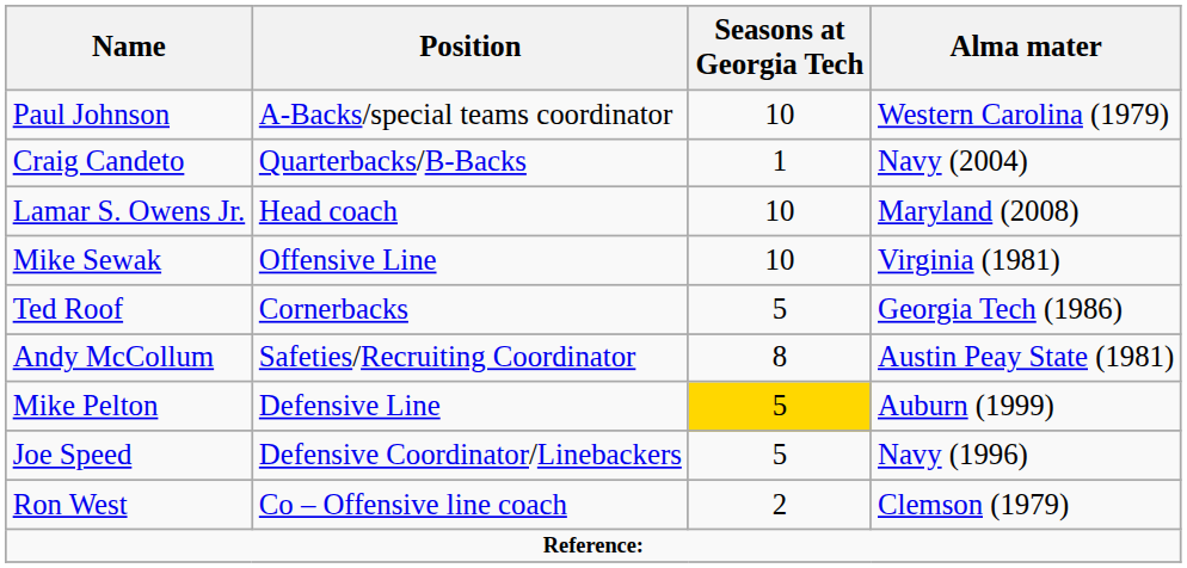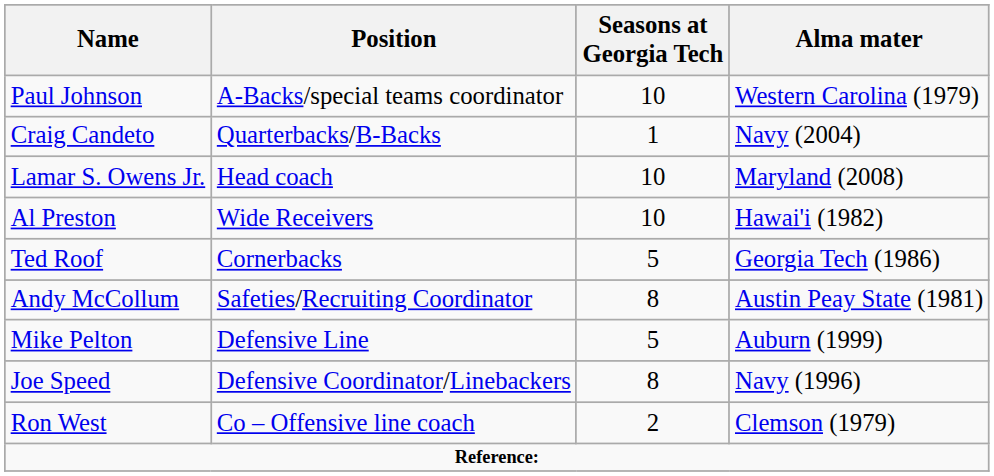 <table class="wikitable" border="1" style="font-size:90%;">
 <tr>
 <th>Name</th>
 <th>Position</th>
 <th>Seasons at<br>Georgia Tech</th>
 <th>Alma mater</th>
 </tr>
 <tr>
 <td><a href='#'>Paul Johnson</a></td>
 <td><a href='#'>A-Backs</a>/special teams coordinator</td>
 <td align=center>10</td>
 <td><a href='#'>Western Carolina</a> (1979)</td>
 </tr>
 <tr>
 <td><a href='#'>Craig Candeto</a></td>
 <td><a href='#'>Quarterbacks</a>/<a href='#'>B-Backs</a></td>
 <td align=center>1</td>
 <td><a href='#'>Navy</a> (2004)</td>
 </tr>
 <tr>
 <td><a href='#'>Lamar S. Owens Jr.</a></td>
 <td><a href='#'>Head coach</a></td>
 <td align=center>10</td>
 <td><a href='#'>Maryland</a> (2008)</td>
 </tr>
 <tr>
-<td><a href='#'>Mike Sewak</a></td>
-<td><a href='#'>Offensive Line</a></td>
+<td><a href='#'>Al Preston</a></td>
+<td><a href='#'>Wide Receivers</a></td>
 <td align=center>10</td>
-<td><a href='#'>Virginia</a> (1981)</td>
+<td><a href='#'>Hawai'i</a> (1982)</td>
 </tr>
 <tr>
 <td><a href='#'>Ted Roof</a></td>
 <td><a href='#'>Cornerbacks</a></td>
 <td align=center>5</td>
 <td><a href='#'>Georgia Tech</a> (1986)</td>
 </tr>
 <tr>
 <td><a href='#'>Andy McCollum</a></td>
 <td><a href='#'>Safeties</a>/<a href='#'>Recruiting Coordinator</a></td>
 <td align=center>8</td>
 <td><a href='#'>Austin Peay State</a> (1981)</td>
 </tr>
 <tr>
 <td><a href='#'>Mike Pelton</a></td>
 <td><a href='#'>Defensive Line</a></td>
-<td align=center style="background: gold;">5</td>
+<td align=center>5</td>
 <td><a href='#'>Auburn</a> (1999)</td>
 </tr>
 <tr>
 <td><a href='#'>Joe Speed</a></td>
 <td><a href='#'>Defensive Coordinator</a>/<a href='#'>Linebackers</a></td>
-<td align=center>5</td>
+<td align=center>8</td>
 <td><a href='#'>Navy</a> (1996)</td>
 </tr>
 <tr>
 <td><a href='#'>Ron West</a></td>
 <td><a href='#'>Co – Offensive line coach</a></td>
 <td align=center>2</td>
 <td><a href='#'>Clemson</a> (1979)</td>
 </tr>
 <tr>
 <td colspan="4" style="font-size: 8pt" align="center"><strong>Reference:</strong></td>
 </tr>
 </table>
